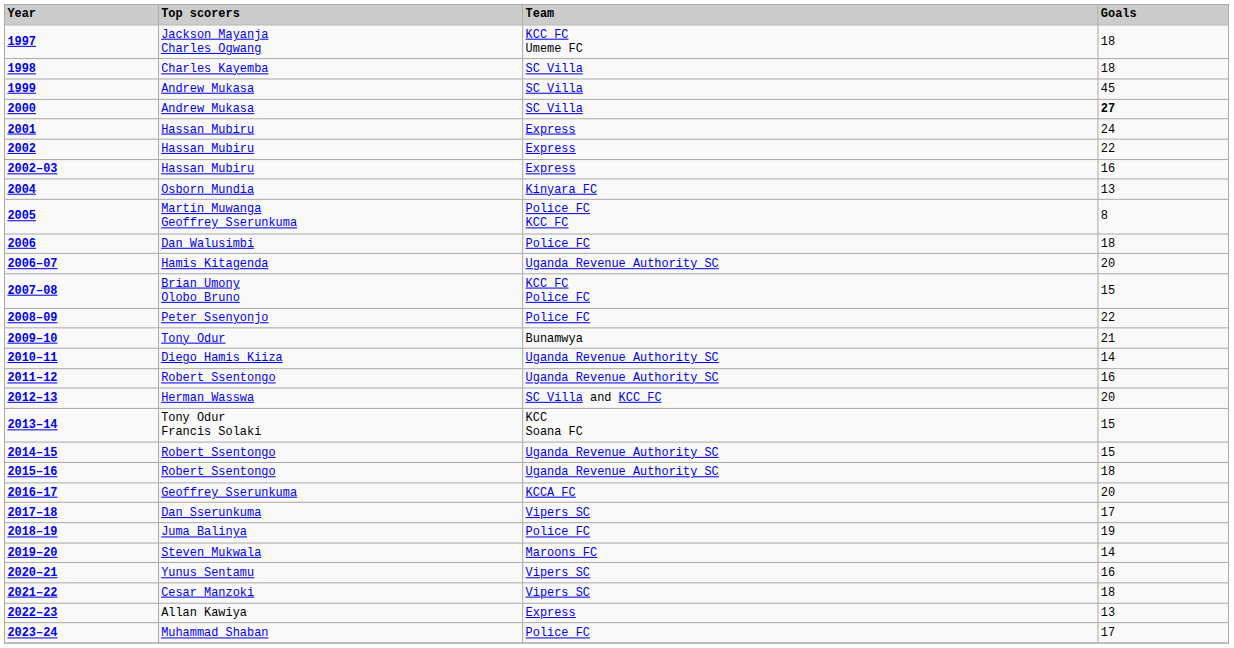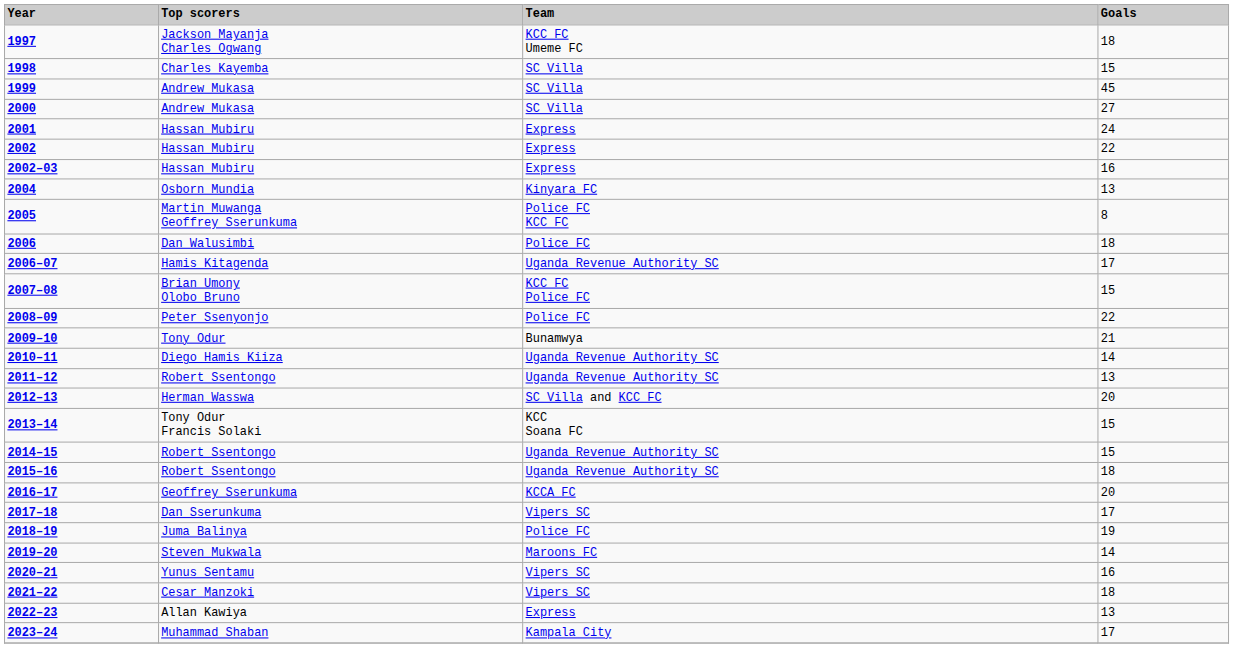 <table class="wikitable" style="text-align:center; width:95%; font-size:90%">
 <tr style="background:#ccc; text-align:left;">
 <td style="width:60px;"><strong>Year</strong></td>
 <td style="width:150px;"><strong>Top scorers</strong></td>
 <td style="width:240px;"><strong>Team</strong></td>
 <td style="width:50px;"><strong>Goals</strong></td>
 </tr>
 <tr align=left>
 <td><strong><a href='#'>1997</a></strong></td>
 <td><a href='#'>Jackson Mayanja</a> <br><a href='#'>Charles Ogwang</a></td>
 <td><a href='#'>KCC FC</a>  <br> Umeme FC</td>
 <td>18</td>
 </tr>
 <tr align=left>
 <td><strong><a href='#'>1998</a></strong></td>
 <td><a href='#'>Charles Kayemba</a></td>
 <td><a href='#'>SC Villa</a></td>
-<td>18</td>
+<td>15</td>
 </tr>
 <tr align=left>
 <td><strong><a href='#'>1999</a></strong></td>
 <td><a href='#'>Andrew Mukasa</a></td>
 <td><a href='#'>SC Villa</a></td>
 <td>45</td>
 </tr>
 <tr align=left>
 <td><strong><a href='#'>2000</a></strong></td>
 <td><a href='#'>Andrew Mukasa</a></td>
 <td><a href='#'>SC Villa</a></td>
-<td><strong>27</strong></td>
+<td>27</td>
 </tr>
 <tr align=left>
 <td><strong><a href='#'>2001</a></strong></td>
 <td><a href='#'>Hassan Mubiru</a></td>
 <td><a href='#'>Express</a></td>
 <td>24</td>
 </tr>
 <tr align=left>
 <td><strong><a href='#'>2002</a></strong></td>
 <td><a href='#'>Hassan Mubiru</a></td>
 <td><a href='#'>Express</a></td>
 <td>22</td>
 </tr>
 <tr align=left>
 <td><strong><a href='#'>2002–03</a></strong></td>
 <td><a href='#'>Hassan Mubiru</a></td>
 <td><a href='#'>Express</a></td>
 <td>16</td>
 </tr>
 <tr align=left>
 <td><strong><a href='#'>2004</a></strong></td>
 <td><a href='#'>Osborn Mundia</a> <br></td>
 <td><a href='#'>Kinyara FC</a> <br></td>
 <td>13</td>
 </tr>
 <tr align=left>
 <td><strong><a href='#'>2005</a></strong></td>
 <td><a href='#'>Martin Muwanga</a> <br> <a href='#'>Geoffrey Sserunkuma</a></td>
 <td><a href='#'>Police FC</a> <br> <a href='#'>KCC FC</a></td>
 <td>8</td>
 </tr>
 <tr align=left>
 <td><strong><a href='#'>2006</a></strong></td>
 <td><a href='#'>Dan Walusimbi</a></td>
 <td><a href='#'>Police FC</a></td>
 <td>18</td>
 </tr>
 <tr align=left>
 <td><strong><a href='#'>2006–07</a></strong></td>
 <td><a href='#'>Hamis Kitagenda</a></td>
 <td><a href='#'>Uganda Revenue Authority SC</a></td>
-<td>20</td>
+<td>17</td>
 </tr>
 <tr align=left>
 <td><strong><a href='#'>2007–08</a></strong></td>
 <td><a href='#'>Brian Umony</a> <br> <a href='#'>Olobo Bruno</a></td>
 <td><a href='#'>KCC FC</a> <br> <a href='#'>Police FC</a></td>
 <td>15</td>
 </tr>
 <tr align=left>
 <td><strong><a href='#'>2008–09</a></strong></td>
 <td><a href='#'>Peter Ssenyonjo</a></td>
 <td><a href='#'>Police FC</a></td>
 <td>22</td>
 </tr>
 <tr align=left>
 <td><strong><a href='#'>2009–10</a></strong></td>
 <td><a href='#'>Tony Odur</a></td>
 <td>Bunamwya</td>
 <td>21</td>
 </tr>
 <tr align=left>
 <td><strong><a href='#'>2010–11</a></strong></td>
 <td><a href='#'>Diego Hamis Kiiza</a></td>
 <td><a href='#'>Uganda Revenue Authority SC</a></td>
 <td>14</td>
 </tr>
 <tr align=left>
 <td><strong><a href='#'>2011–12</a></strong></td>
 <td><a href='#'>Robert Ssentongo</a></td>
 <td><a href='#'>Uganda Revenue Authority SC</a></td>
-<td>16</td>
+<td>13</td>
 </tr>
 <tr align=left>
 <td><strong><a href='#'>2012–13</a></strong></td>
 <td><a href='#'>Herman Wasswa</a></td>
 <td><a href='#'>SC Villa</a> and <a href='#'>KCC FC</a></td>
 <td>20</td>
 </tr>
 <tr align=left>
 <td><strong><a href='#'>2013–14</a></strong></td>
 <td>Tony Odur <br> Francis Solaki</td>
 <td>KCC <br> Soana FC</td>
 <td>15</td>
 </tr>
 <tr align=left>
 <td><strong><a href='#'>2014–15</a></strong></td>
 <td><a href='#'>Robert Ssentongo</a></td>
 <td><a href='#'>Uganda Revenue Authority SC</a></td>
 <td>15</td>
 </tr>
 <tr align=left>
 <td><strong><a href='#'>2015–16</a></strong></td>
 <td><a href='#'>Robert Ssentongo</a></td>
 <td><a href='#'>Uganda Revenue Authority SC</a></td>
 <td>18</td>
 </tr>
 <tr align=left>
 <td><strong><a href='#'>2016–17</a></strong></td>
 <td><a href='#'>Geoffrey Sserunkuma</a></td>
 <td><a href='#'>KCCA FC</a></td>
 <td>20</td>
 </tr>
 <tr align=left>
 <td><strong><a href='#'>2017–18</a></strong></td>
 <td><a href='#'>Dan Sserunkuma</a></td>
 <td><a href='#'>Vipers SC</a></td>
 <td>17</td>
 </tr>
 <tr align=left>
 <td><strong><a href='#'>2018–19</a></strong></td>
 <td><a href='#'>Juma Balinya</a></td>
 <td><a href='#'>Police FC</a></td>
 <td>19</td>
 </tr>
 <tr align=left>
 <td><strong><a href='#'>2019–20</a></strong></td>
 <td><a href='#'>Steven Mukwala</a></td>
 <td><a href='#'>Maroons FC</a></td>
 <td>14</td>
 </tr>
 <tr align=left>
 <td><strong><a href='#'>2020–21</a></strong></td>
 <td><a href='#'>Yunus Sentamu</a></td>
 <td><a href='#'>Vipers SC</a></td>
 <td>16</td>
 </tr>
 <tr align=left>
 <td><strong><a href='#'>2021–22</a></strong></td>
 <td><a href='#'>Cesar Manzoki</a></td>
 <td><a href='#'>Vipers SC</a></td>
 <td>18</td>
 </tr>
 <tr align=left>
 <td><strong><a href='#'>2022–23</a></strong></td>
 <td>Allan Kawiya</td>
 <td><a href='#'>Express</a></td>
 <td>13</td>
 </tr>
 <tr align=left>
 <td><strong><a href='#'>2023–24</a></strong></td>
 <td><a href='#'>Muhammad Shaban</a></td>
-<td><a href='#'>Police FC</a></td>
+<td><a href='#'>Kampala City</a></td>
 <td>17</td>
 </tr>
 <tr>
 </tr>
 </table>
